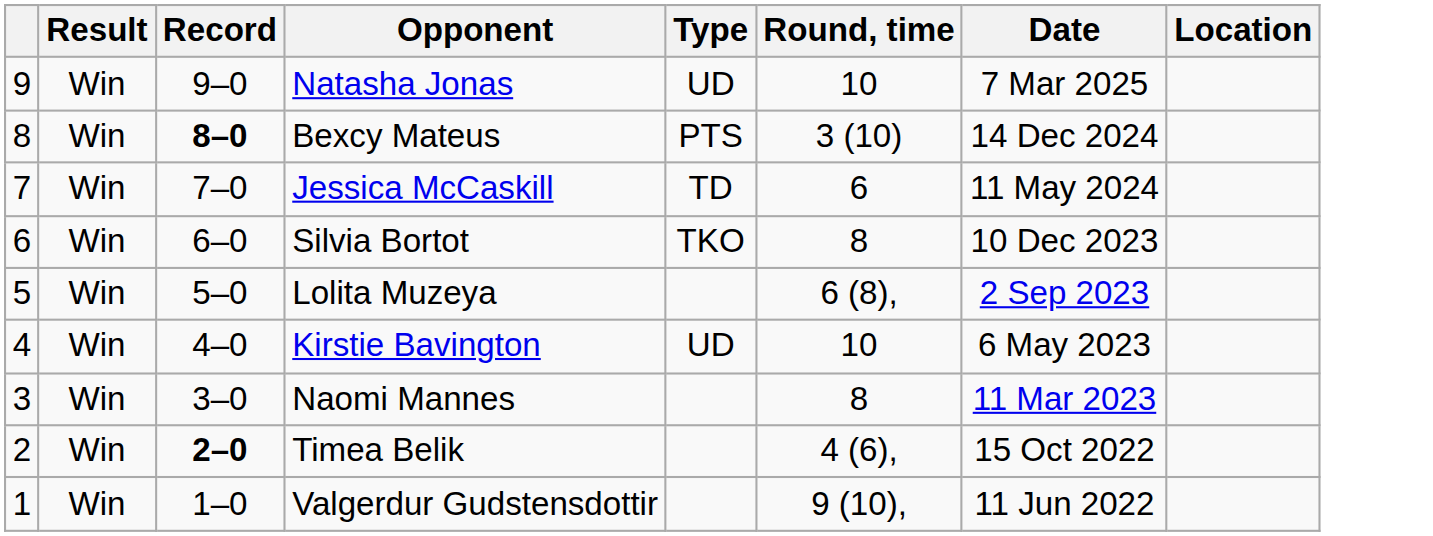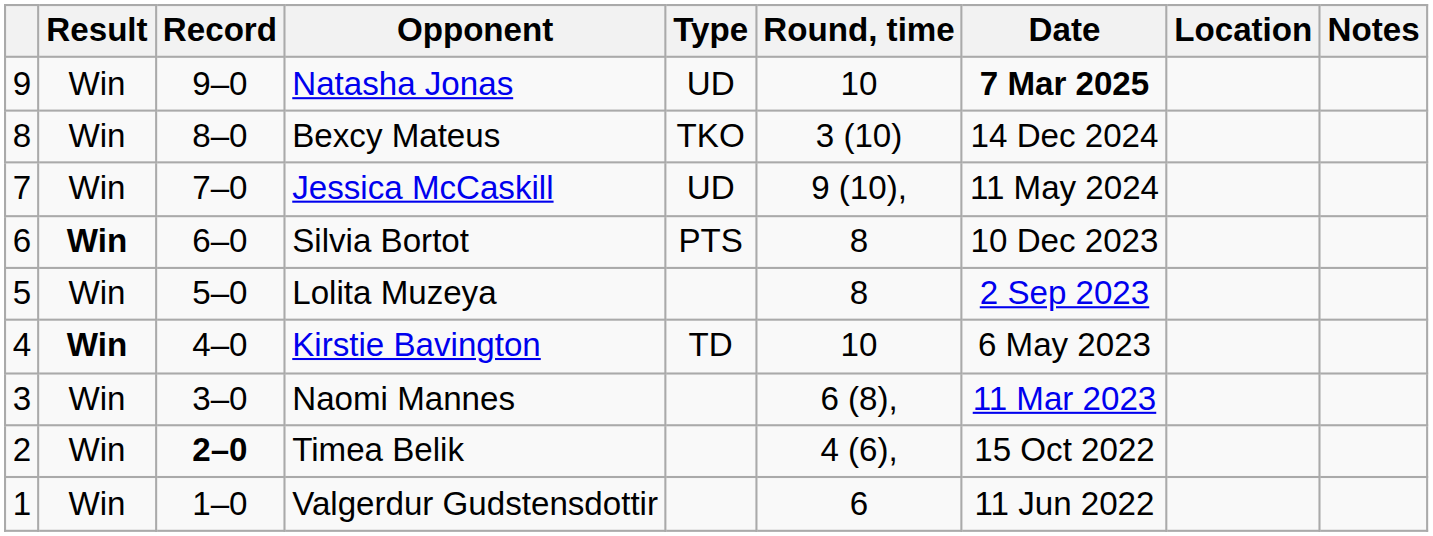 <table class=wikitable style=text-align:center>
 <tr>
 <th></th>
 <th>Result</th>
 <th>Record</th>
 <th>Opponent</th>
 <th>Type</th>
 <th>Round, time</th>
 <th>Date</th>
 <th>Location</th>
+<th>Notes</th>
 </tr>
 <tr>
 <td>9</td>
 <td>Win</td>
 <td>9–0</td>
 <td align=left><a href='#'>Natasha Jonas</a></td>
 <td>UD</td>
 <td>10</td>
-<td>7 Mar 2025</td>
+<td><strong>7 Mar 2025</strong></td>
+<td align=left></td>
 <td align=left></td>
 </tr>
 <tr>
 <td>8</td>
 <td>Win</td>
-<td><strong>8–0</strong></td>
+<td>8–0</td>
 <td align=left>Bexcy Mateus</td>
-<td>PTS</td>
+<td>TKO</td>
 <td>3 (10) </td>
 <td>14 Dec 2024</td>
+<td align=left></td>
 <td align=left></td>
 </tr>
 <tr>
 <td>7</td>
 <td>Win</td>
 <td>7–0</td>
 <td align=left><a href='#'>Jessica McCaskill</a></td>
-<td>TD</td>
-<td>6</td>
+<td>UD</td>
+<td>9 (10), </td>
 <td>11 May 2024</td>
+<td align=left></td>
 <td align=left></td>
 </tr>
 <tr>
 <td>6</td>
-<td>Win</td>
+<td><strong>Win</strong></td>
 <td>6–0</td>
 <td align=left>Silvia Bortot</td>
-<td>TKO</td>
+<td>PTS</td>
 <td>8</td>
 <td>10 Dec 2023</td>
+<td align=left></td>
 <td align=left></td>
 </tr>
 <tr>
 <td>5</td>
 <td>Win</td>
 <td>5–0</td>
 <td align=left>Lolita Muzeya</td>
 <td></td>
-<td>6 (8), </td>
+<td>8</td>
 <td><a href='#'>2 Sep 2023</a></td>
+<td align=left></td>
 <td align=left></td>
 </tr>
 <tr>
 <td>4</td>
-<td>Win</td>
+<td><strong>Win</strong></td>
 <td>4–0</td>
 <td align=left><a href='#'>Kirstie Bavington</a></td>
-<td>UD</td>
+<td>TD</td>
 <td>10</td>
 <td>6 May 2023</td>
+<td align=left></td>
 <td align=left></td>
 </tr>
 <tr>
 <td>3</td>
 <td>Win</td>
 <td>3–0</td>
 <td align=left>Naomi Mannes</td>
 <td></td>
-<td>8</td>
+<td>6 (8), </td>
 <td><a href='#'>11 Mar 2023</a></td>
+<td align=left></td>
 <td align=left></td>
 </tr>
 <tr>
 <td>2</td>
 <td>Win</td>
 <td><strong>2–0</strong></td>
 <td align=left>Timea Belik</td>
 <td></td>
 <td>4 (6), </td>
 <td>15 Oct 2022</td>
 <td align=left></td>
+<td align=left></td>
 </tr>
 <tr>
 <td>1</td>
 <td>Win</td>
 <td>1–0</td>
 <td align=left>Valgerdur Gudstensdottir</td>
 <td></td>
-<td>9 (10), </td>
+<td>6</td>
 <td>11 Jun 2022</td>
+<td align=left></td>
 <td align=left></td>
 </tr>
 </table>
